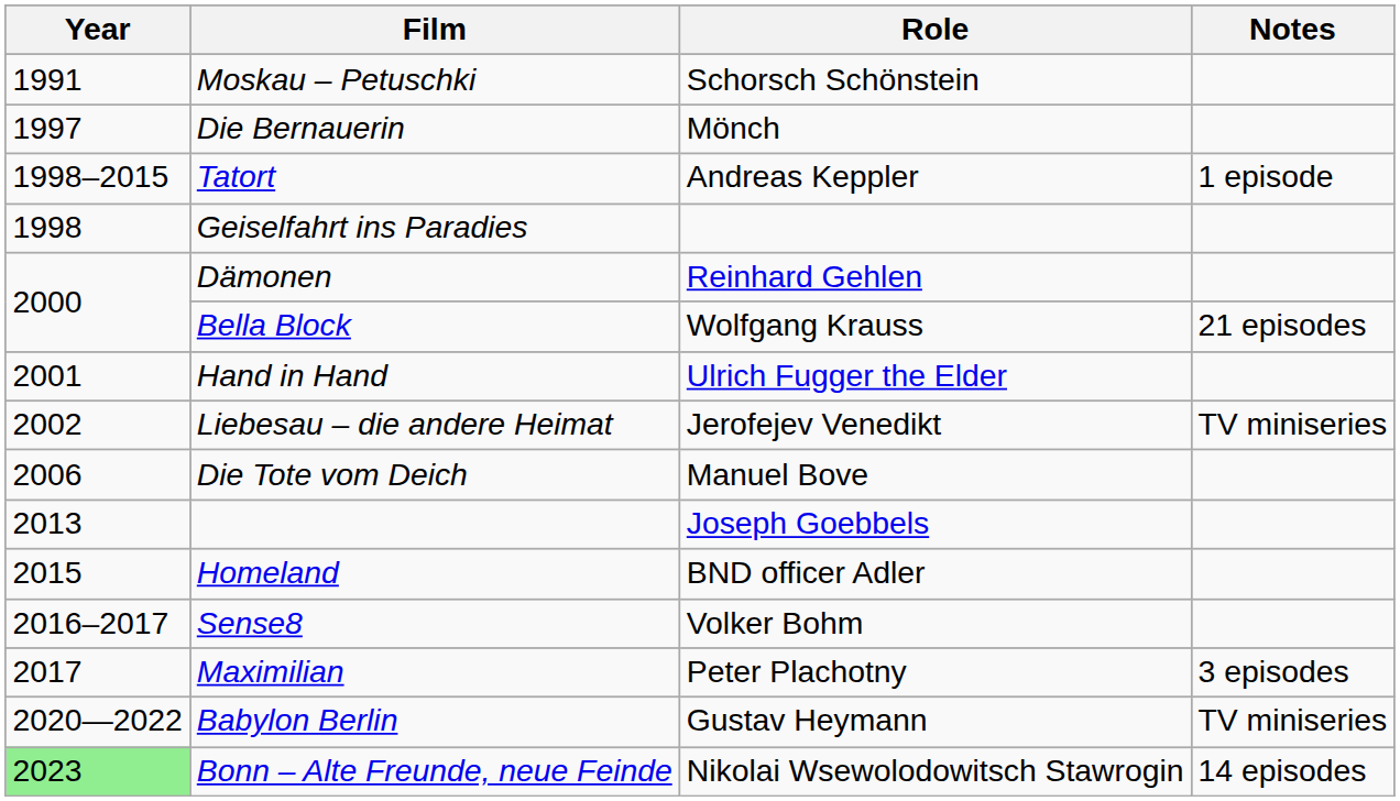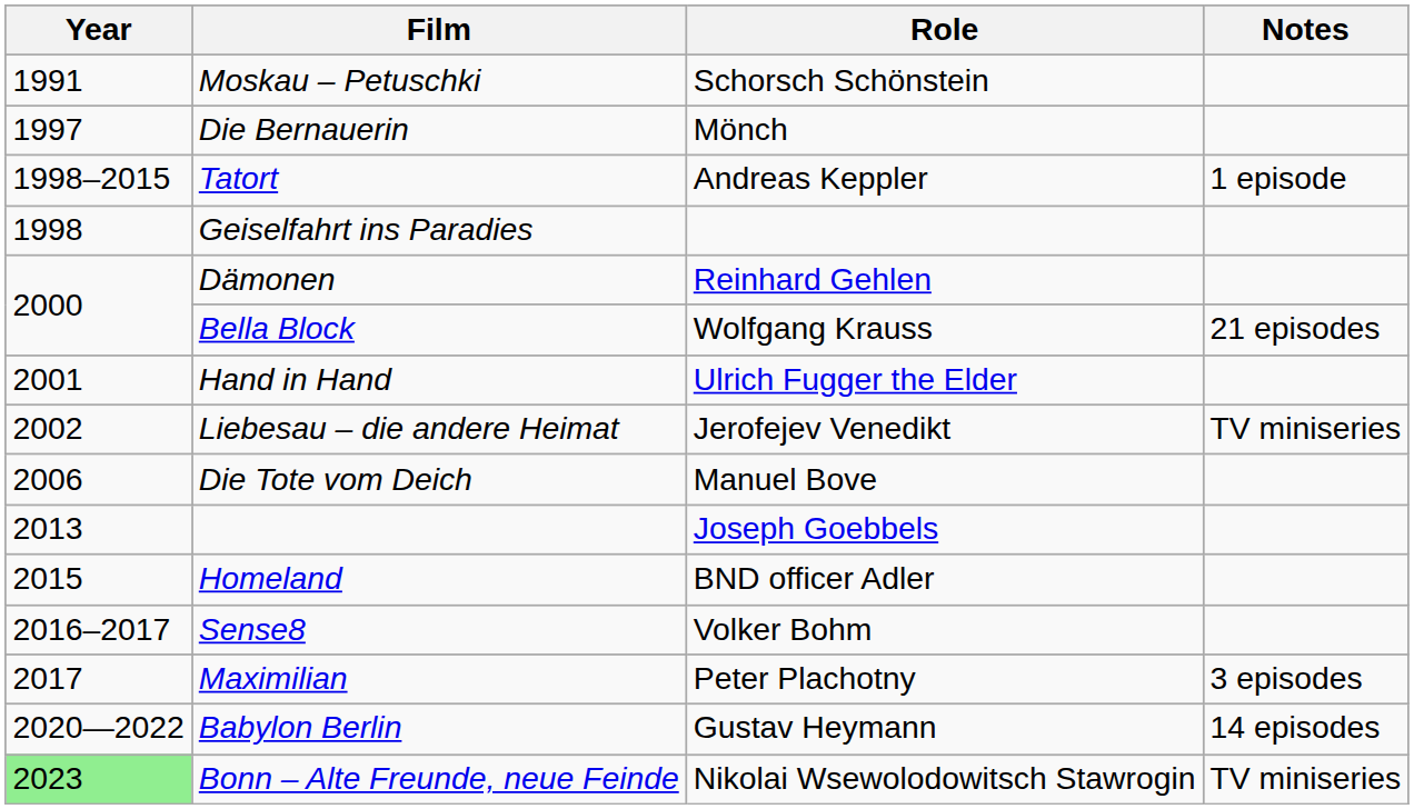 <table class="wikitable sortable">
 <tr>
 <th>Year</th>
 <th>Film</th>
 <th>Role</th>
 <th>Notes</th>
 </tr>
 <tr>
 <td>1991</td>
 <td><em>Moskau – Petuschki</em></td>
 <td>Schorsch Schönstein</td>
 <td></td>
 </tr>
 <tr>
 <td>1997</td>
 <td><em>Die Bernauerin</em></td>
 <td>Mönch</td>
 <td></td>
 </tr>
 <tr>
 <td>1998–2015</td>
 <td><em><a href='#'>Tatort</a></em></td>
 <td>Andreas Keppler</td>
 <td>1 episode</td>
 </tr>
 <tr>
 <td>1998</td>
 <td><em>Geiselfahrt ins Paradies</em></td>
 <td></td>
 <td></td>
 </tr>
 <tr>
 <td rowspan="2">2000</td>
 <td><em>Dämonen</em></td>
 <td><a href='#'>Reinhard Gehlen</a></td>
 <td></td>
 </tr>
 <tr>
 <td><em><a href='#'>Bella Block</a></em></td>
 <td>Wolfgang Krauss</td>
 <td>21 episodes</td>
 </tr>
 <tr>
 <td>2001</td>
 <td><em>Hand in Hand</em></td>
 <td><a href='#'>Ulrich Fugger the Elder</a></td>
 <td></td>
 </tr>
 <tr>
 <td>2002</td>
 <td><em>Liebesau – die andere Heimat</em></td>
 <td>Jerofejev Venedikt</td>
 <td>TV miniseries</td>
 </tr>
 <tr>
 <td>2006</td>
 <td><em>Die Tote vom Deich</em></td>
 <td>Manuel Bove</td>
 <td></td>
 </tr>
 <tr>
 <td>2013</td>
 <td><em></em></td>
 <td><a href='#'>Joseph Goebbels</a></td>
 <td></td>
 </tr>
 <tr>
 <td>2015</td>
 <td><em><a href='#'>Homeland</a></em></td>
 <td>BND officer Adler</td>
 <td></td>
 </tr>
 <tr>
 <td>2016–2017</td>
 <td><em><a href='#'>Sense8</a></em></td>
 <td>Volker Bohm</td>
 <td></td>
 </tr>
 <tr>
 <td>2017</td>
 <td><em><a href='#'>Maximilian</a></em></td>
 <td>Peter Plachotny</td>
 <td>3 episodes</td>
 </tr>
 <tr>
 <td>2020—2022</td>
 <td><em><a href='#'>Babylon Berlin</a></em></td>
 <td>Gustav Heymann</td>
-<td>TV miniseries</td>
+<td>14 episodes</td>
 </tr>
 <tr>
 <td style="background: lightgreen;">2023</td>
 <td><em><a href='#'>Bonn – Alte Freunde, neue Feinde</a></em></td>
 <td>Nikolai Wsewolodowitsch Stawrogin</td>
-<td>14 episodes</td>
+<td>TV miniseries</td>
 </tr>
 </table>
